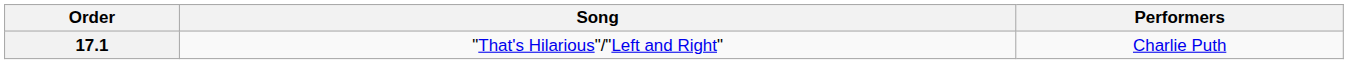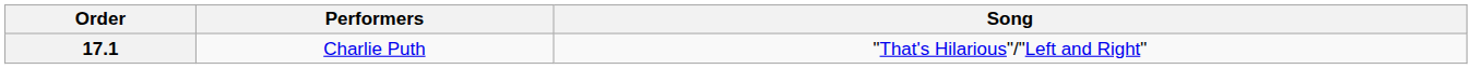 <table class="wikitable" style="text-align:center; width:100%">
 <tr>
 <th>Order</th>
+<th>Performers</th>
 <th>Song</th>
-<th>Performers</th>
 </tr>
 <tr>
 <th>17.1</th>
+<td><a href='#'>Charlie Puth</a></td>
 <td>"<a href='#'>That's Hilarious</a>"/"<a href='#'>Left and Right</a>"</td>
-<td><a href='#'>Charlie Puth</a></td>
 </tr>
 </table>
